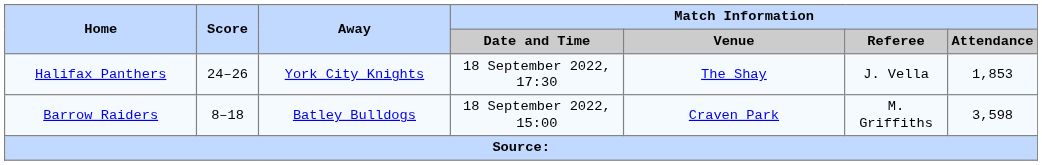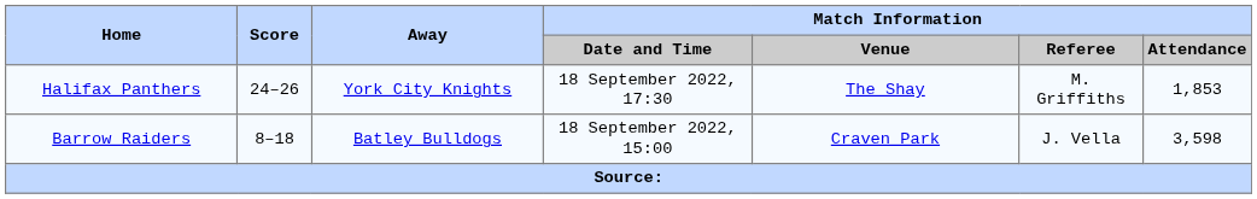 <table border=1 style="border-collapse:collapse; font-size:90%; text-align:center;" cellpadding=3 cellspacing=0 width=100%>
 <tr style="background:#C1D8ff;">
 <th scope="col" rowspan=2 width=19%>Home</th>
 <th scope="col" rowspan=2 width=6%>Score</th>
 <th scope="col" rowspan=2 width=19%>Away</th>
 <th colspan=4>Match Information</th>
 </tr>
 <tr style="background:#CCCCCC;">
 <th scope="col" width=17%>Date and Time</th>
 <th scope="col" width=22%>Venue</th>
 <th scope="col" width=10%>Referee</th>
 <th scope="col" width=7%>Attendance</th>
 </tr>
 <tr style="background:#F5FAFF;">
 <td> <a href='#'>Halifax Panthers</a></td>
 <td>24–26</td>
 <td> <a href='#'>York City Knights</a></td>
 <td>18 September 2022, 17:30</td>
 <td><a href='#'>The Shay</a></td>
-<td>J. Vella</td>
+<td>M. Griffiths</td>
 <td>1,853</td>
 </tr>
 <tr style="background:#F5FAFF;">
 <td> <a href='#'>Barrow Raiders</a></td>
 <td>8–18</td>
 <td> <a href='#'>Batley Bulldogs</a></td>
 <td>18 September 2022, 15:00</td>
 <td><a href='#'>Craven Park</a></td>
-<td>M. Griffiths</td>
+<td>J. Vella</td>
 <td>3,598</td>
 </tr>
 <tr style="background:#c1d8ff;">
 <th colspan=7>Source:</th>
 </tr>
 </table>
